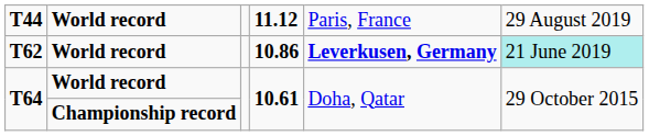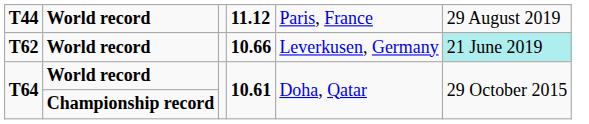 <table class="wikitable">
 <tr>
 <td><strong>T44</strong></td>
 <td><strong>World record</strong></td>
 <td></td>
 <td><strong>11.12</strong></td>
 <td><a href='#'>Paris</a>, <a href='#'>France</a></td>
 <td>29 August 2019</td>
 </tr>
 <tr>
 <td><strong>T62</strong></td>
 <td><strong>World record</strong></td>
 <td></td>
-<td><strong>10.86</strong></td>
-<td><strong><a href='#'>Leverkusen</a>, <a href='#'>Germany</a></strong></td>
+<td><strong>10.66</strong></td>
+<td><a href='#'>Leverkusen</a>, <a href='#'>Germany</a></td>
 <td style="background: paleturquoise;">21 June 2019</td>
 </tr>
 <tr>
 <td rowspan=2><strong>T64</strong></td>
 <td><strong>World record</strong></td>
 <td rowspan=2></td>
 <td rowspan=2><strong>10.61</strong></td>
 <td rowspan=2><a href='#'>Doha</a>, <a href='#'>Qatar</a></td>
 <td rowspan=2>29 October 2015</td>
 </tr>
 <tr>
 <td><strong>Championship record</strong></td>
 </tr>
 </table>
